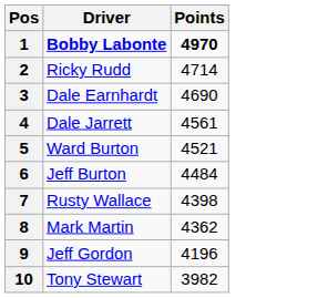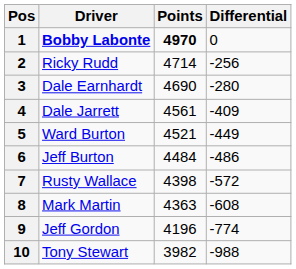 <table class="wikitable">
 <tr>
 <th>Pos</th>
 <th>Driver</th>
 <th>Points</th>
+<th>Differential</th>
 </tr>
 <tr>
 <th>1 </th>
 <td><strong><a href='#'>Bobby Labonte</a></strong></td>
 <td style="text-align:center;"><strong>4970</strong></td>
+<td>0</td>
 </tr>
 <tr>
 <th>2 </th>
 <td><a href='#'>Ricky Rudd</a></td>
 <td style="text-align:center;">4714</td>
+<td>-256</td>
 </tr>
 <tr>
 <th>3 </th>
 <td><a href='#'>Dale Earnhardt</a></td>
 <td style="text-align:center;">4690</td>
+<td>-280</td>
 </tr>
 <tr>
 <th>4 </th>
 <td><a href='#'>Dale Jarrett</a></td>
 <td style="text-align:center;">4561</td>
+<td>-409</td>
 </tr>
 <tr>
 <th>5 </th>
 <td><a href='#'>Ward Burton</a></td>
 <td style="text-align:center;">4521</td>
+<td>-449</td>
 </tr>
 <tr>
 <th>6 </th>
 <td><a href='#'>Jeff Burton</a></td>
 <td style="text-align:center;">4484</td>
+<td>-486</td>
 </tr>
 <tr>
 <th>7 </th>
 <td><a href='#'>Rusty Wallace</a></td>
 <td style="text-align:center;">4398</td>
+<td>-572</td>
 </tr>
 <tr>
 <th>8 </th>
 <td><a href='#'>Mark Martin</a></td>
-<td style="text-align:center;">4362</td>
+<td style="text-align:center;">4363</td>
+<td>-608</td>
 </tr>
 <tr>
 <th>9 </th>
 <td><a href='#'>Jeff Gordon</a></td>
 <td style="text-align:center;">4196</td>
+<td>-774</td>
 </tr>
 <tr>
 <th>10 </th>
 <td><a href='#'>Tony Stewart</a></td>
 <td style="text-align:center;">3982</td>
+<td>-988</td>
 </tr>
 </table>
